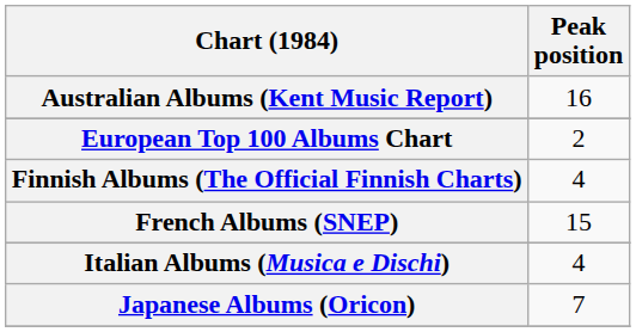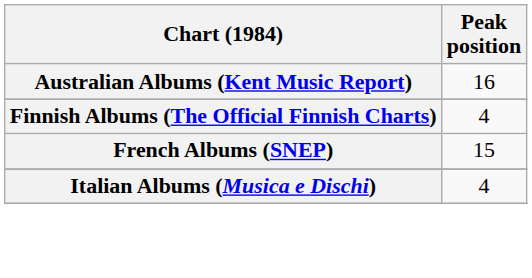 <table class="wikitable sortable plainrowheaders">
 <tr>
 <th>Chart (1984)</th>
 <th>Peak<br>position</th>
 </tr>
 <tr>
 <th scope="row">Australian Albums (<a href='#'>Kent Music Report</a>)</th>
 <td align="center">16</td>
 </tr>
 <tr>
 </tr>
 <tr>
 </tr>
 <tr>
 </tr>
 <tr>
-<th scope="row"><a href='#'>European Top 100 Albums</a> Chart</th>
-<td align="center">2</td>
-</tr>
-<tr>
 <th scope="row">Finnish Albums (<a href='#'>The Official Finnish Charts</a>)</th>
 <td align="center">4</td>
 </tr>
 <tr>
 <th scope="row">French Albums (<a href='#'>SNEP</a>)</th>
 <td align="center">15</td>
 </tr>
 <tr>
 </tr>
 <tr>
 <th scope="row">Italian Albums (<em><a href='#'>Musica e Dischi</a></em>)</th>
 <td align="center">4</td>
 </tr>
 <tr>
-<th scope="row"><a href='#'>Japanese Albums</a> (<a href='#'>Oricon</a>)</th>
-<td align="center">7</td>
-</tr>
-<tr>
 </tr>
 <tr>
 </tr>
 <tr>
 </tr>
 <tr>
 </tr>
 <tr>
 </tr>
 <tr>
 </tr>
 </table>
